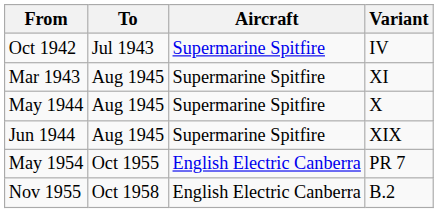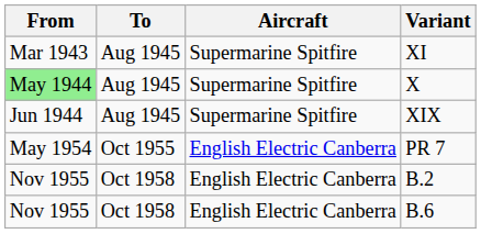 <table class="wikitable">
 <tr>
 <th>From</th>
 <th>To</th>
 <th>Aircraft</th>
 <th>Variant</th>
 </tr>
 <tr>
-<td>Oct 1942</td>
-<td>Jul 1943</td>
-<td><a href='#'>Supermarine Spitfire</a></td>
-<td>IV</td>
-</tr>
-<tr>
 <td>Mar 1943</td>
 <td>Aug 1945</td>
 <td>Supermarine Spitfire</td>
 <td>XI</td>
 </tr>
 <tr>
-<td>May 1944</td>
+<td style="background: lightgreen;">May 1944</td>
 <td>Aug 1945</td>
 <td>Supermarine Spitfire</td>
 <td>X</td>
 </tr>
 <tr>
 <td>Jun 1944</td>
 <td>Aug 1945</td>
 <td>Supermarine Spitfire</td>
 <td>XIX</td>
 </tr>
 <tr>
 <td>May 1954</td>
 <td>Oct 1955</td>
 <td><a href='#'>English Electric Canberra</a></td>
 <td>PR 7</td>
 </tr>
 <tr>
 <td>Nov 1955</td>
 <td>Oct 1958</td>
 <td>English Electric Canberra</td>
 <td>B.2</td>
 </tr>
+<tr>
+<td>Nov 1955</td>
+<td>Oct 1958</td>
+<td>English Electric Canberra</td>
+<td>B.6</td>
+</tr>
 </table>
